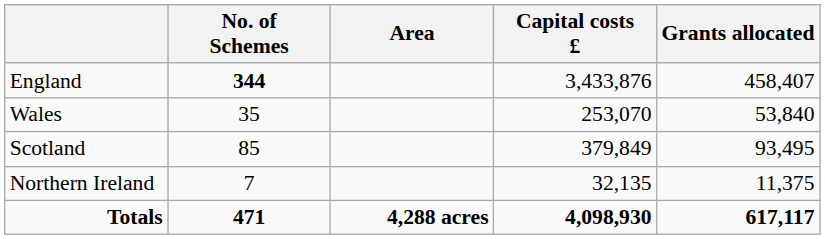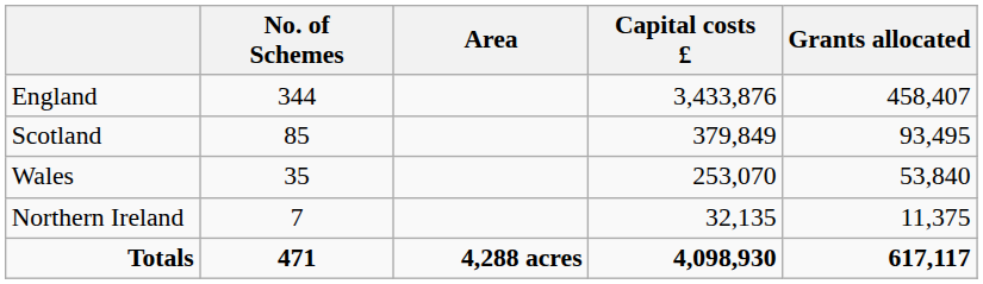 <table class="wikitable">
 <tr>
 <th width="20%"></th>
 <th width="20%">No. of<br>Schemes</th>
 <th width="20%">Area</th>
 <th width="20%">Capital costs<br>£</th>
 <th width="20%">Grants allocated</th>
 </tr>
 <tr>
 <td align="left">England</td>
-<td align="center"><strong>344</strong></td>
+<td align="center">344</td>
 <td align="right"></td>
 <td align="right">3,433,876</td>
 <td align="right">458,407</td>
+</tr>
+<tr>
+<td align="left">Scotland</td>
+<td align="center">85</td>
+<td align="right"></td>
+<td align="right">379,849</td>
+<td align="right">93,495</td>
 </tr>
 <tr>
 <td align="left">Wales</td>
 <td align="center">35</td>
 <td align="right"></td>
 <td align="right">253,070</td>
 <td align="right">53,840</td>
-</tr>
-<tr>
-<td align="left">Scotland</td>
-<td align="center">85</td>
-<td align="right"></td>
-<td align="right">379,849</td>
-<td align="right">93,495</td>
 </tr>
 <tr>
 <td align="left">Northern Ireland</td>
 <td align="center">7</td>
 <td align="right"></td>
 <td align="right">32,135</td>
 <td align="right">11,375</td>
 </tr>
 <tr>
 <td align="right"><strong>Totals</strong></td>
 <td align="center"><strong>471</strong></td>
 <td align="right"><strong>4,288 acres</strong></td>
 <td align="right"><strong>4,098,930</strong></td>
 <td align="right"><strong>617,117</strong></td>
 </tr>
 </table>
